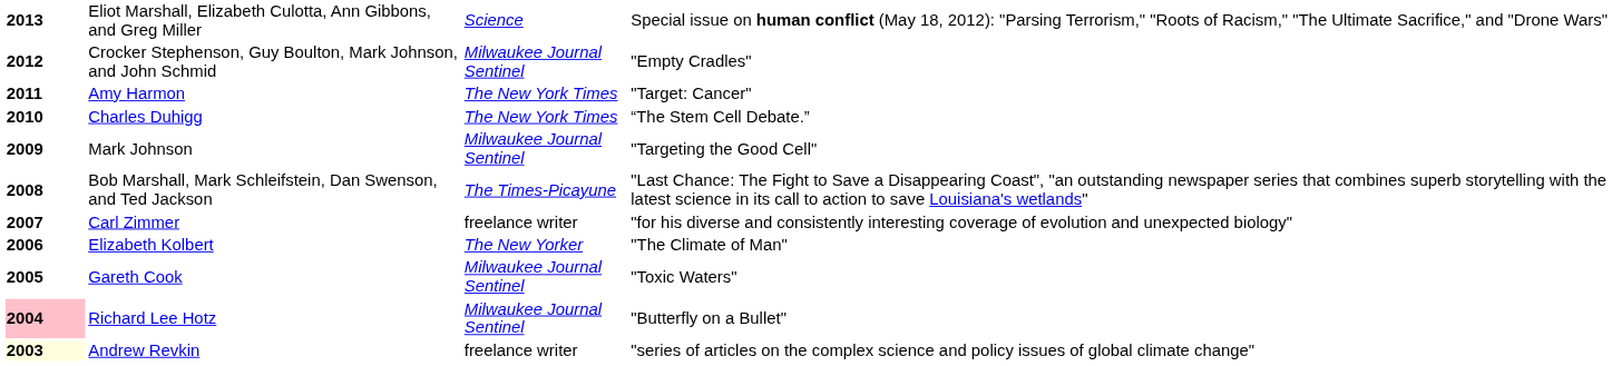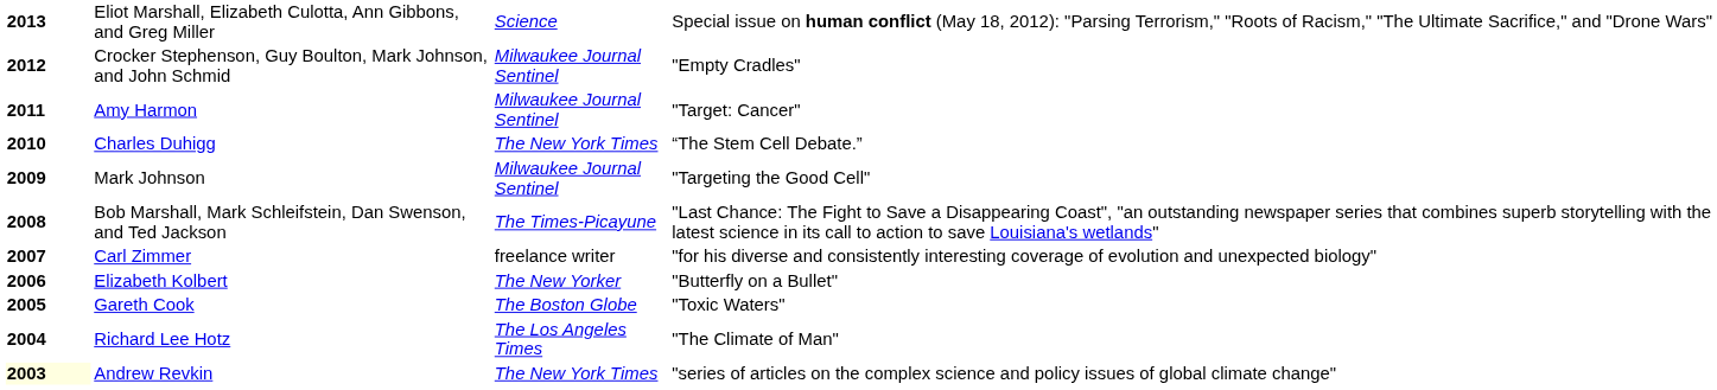 <table>
 <tr>
 <td width=75><strong>2013</strong></td>
 <td>Eliot Marshall, Elizabeth Culotta, Ann Gibbons, and Greg Miller</td>
 <td><em><a href='#'>Science</a></em></td>
 <td>Special issue on <strong>human conflict</strong> (May 18, 2012): "Parsing Terrorism," "Roots of Racism," "The Ultimate Sacrifice," and "Drone Wars"</td>
 </tr>
 <tr>
 <td width=75><strong>2012</strong></td>
 <td>Crocker Stephenson, Guy Boulton, Mark Johnson, and John Schmid</td>
 <td><em><a href='#'>Milwaukee Journal Sentinel</a></em></td>
 <td>"Empty Cradles"</td>
 </tr>
 <tr>
 <td width=75><strong>2011</strong></td>
 <td><a href='#'>Amy Harmon</a></td>
-<td><em><a href='#'>The New York Times</a></em></td>
+<td><em><a href='#'>Milwaukee Journal Sentinel</a></em></td>
 <td>"Target: Cancer"</td>
 </tr>
 <tr>
 <td width=75><strong>2010</strong></td>
 <td><a href='#'>Charles Duhigg</a></td>
 <td><em><a href='#'>The New York Times</a></em></td>
 <td>“The Stem Cell Debate.”</td>
 </tr>
 <tr>
 <td width=75><strong>2009</strong></td>
 <td>Mark Johnson</td>
 <td><em><a href='#'>Milwaukee Journal Sentinel</a></em></td>
 <td>"Targeting the Good Cell"</td>
 </tr>
 <tr>
 <td width=75><strong>2008</strong></td>
 <td>Bob Marshall, Mark Schleifstein, Dan Swenson, and Ted Jackson</td>
 <td><em><a href='#'>The Times-Picayune</a></em></td>
 <td>"Last Chance: The Fight to Save a Disappearing Coast", "an outstanding newspaper series that combines superb storytelling with the latest science in its call to action to save <a href='#'>Louisiana's wetlands</a>"</td>
 </tr>
 <tr>
 <td width=75><strong>2007</strong></td>
 <td><a href='#'>Carl Zimmer</a></td>
 <td>freelance writer</td>
 <td>"for his diverse and consistently interesting coverage of evolution and unexpected biology"</td>
 </tr>
 <tr>
 <td width=75><strong>2006</strong></td>
 <td><a href='#'>Elizabeth Kolbert</a></td>
 <td><em><a href='#'>The New Yorker</a></em></td>
-<td>"The Climate of Man"</td>
+<td>"Butterfly on a Bullet"</td>
 </tr>
 <tr>
 <td width=75><strong>2005</strong></td>
 <td><a href='#'>Gareth Cook</a></td>
-<td><em><a href='#'>Milwaukee Journal Sentinel</a></em></td>
+<td><em><a href='#'>The Boston Globe</a></em></td>
 <td>"Toxic Waters"</td>
 </tr>
 <tr>
-<td width=75 style="background: pink;"><strong>2004</strong></td>
+<td width=75><strong>2004</strong></td>
 <td><a href='#'>Richard Lee Hotz</a></td>
-<td><em><a href='#'>Milwaukee Journal Sentinel</a></em></td>
-<td>"Butterfly on a Bullet"</td>
+<td><em><a href='#'>The Los Angeles Times</a></em></td>
+<td>"The Climate of Man"</td>
 </tr>
 <tr>
 <td width=75 style="background: lightyellow;"><strong>2003</strong></td>
 <td><a href='#'>Andrew Revkin</a></td>
-<td>freelance writer</td>
+<td><em><a href='#'>The New York Times</a></em></td>
 <td>"series of articles on the complex science and policy issues of global climate change"</td>
 </tr>
 </table>
